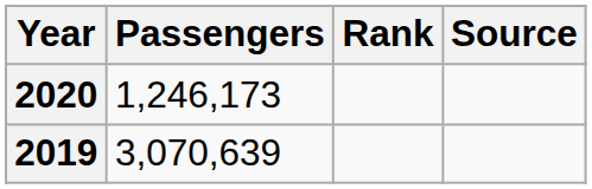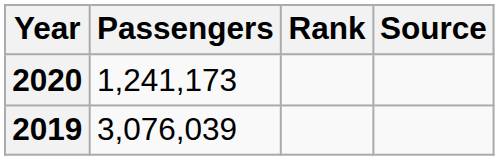 <table class="wikitable sortable">
 <tr>
 <th>Year</th>
 <th>Passengers</th>
 <th>Rank</th>
 <th>Source</th>
 </tr>
 <tr>
 <th>2020</th>
-<td>1,246,173 </td>
+<td>1,241,173 </td>
 <td></td>
 <td></td>
 </tr>
 <tr>
 <th>2019</th>
-<td>3,070,639</td>
+<td>3,076,039</td>
 <td></td>
 <td></td>
 </tr>
 </table>
